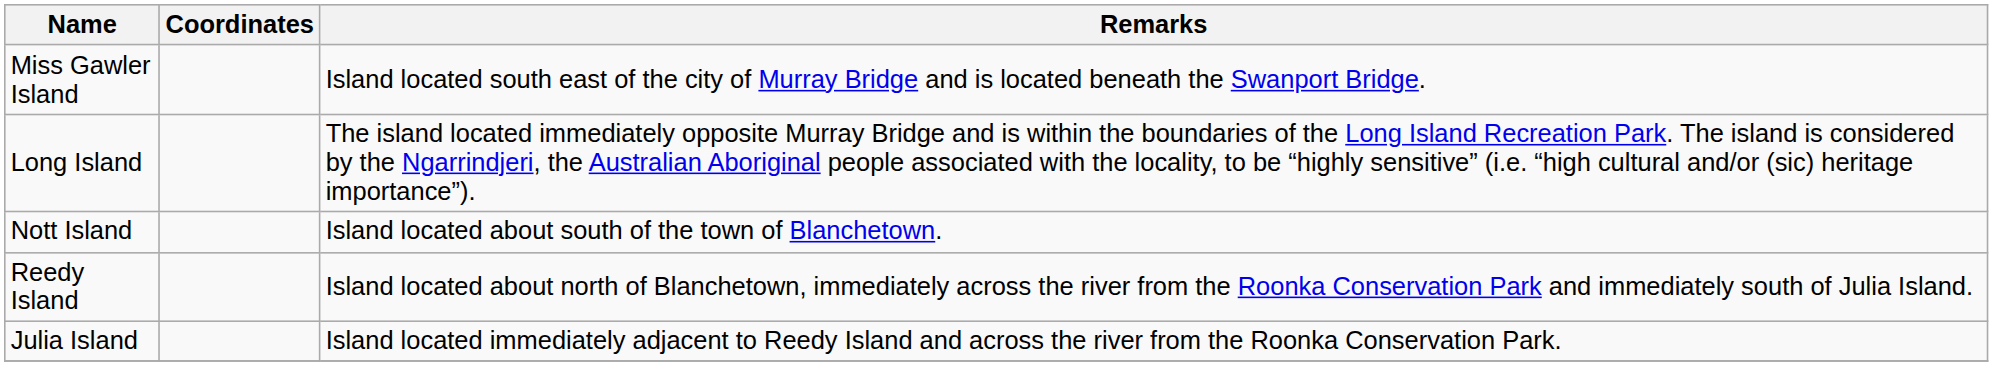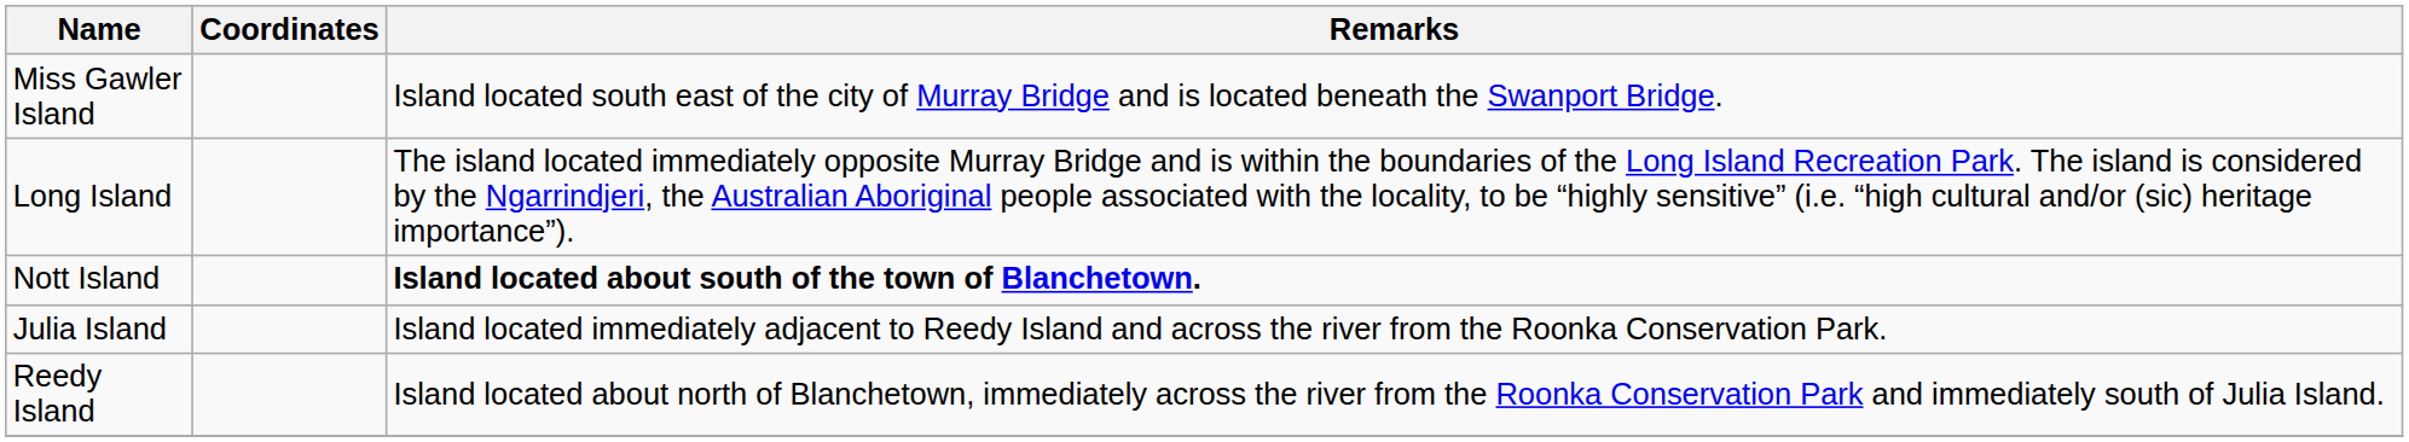 <table class="wikitable">
 <tr>
 <th>Name</th>
 <th>Coordinates</th>
 <th>Remarks</th>
 </tr>
 <tr>
 <td>Miss Gawler Island</td>
 <td></td>
 <td>Island located south east  of the city of <a href='#'>Murray Bridge</a> and is located beneath the <a href='#'>Swanport Bridge</a>.</td>
 </tr>
 <tr>
 <td>Long Island</td>
 <td></td>
 <td>The island located immediately opposite Murray Bridge and is within the boundaries of the <a href='#'>Long Island Recreation Park</a>.  The island is considered by the <a href='#'>Ngarrindjeri</a>, the <a href='#'>Australian Aboriginal</a> people associated with the locality, to be “highly sensitive” (i.e. “high cultural and/or (sic) heritage importance”).</td>
 </tr>
 <tr>
 <td>Nott Island</td>
 <td></td>
-<td>Island located about  south of the town of <a href='#'>Blanchetown</a>.</td>
+<td><strong>Island located about  south of the town of <a href='#'>Blanchetown</a>.</strong></td>
+</tr>
+<tr>
+<td>Julia Island</td>
+<td></td>
+<td>Island located immediately adjacent to Reedy Island and across the river from the Roonka Conservation Park.</td>
 </tr>
 <tr>
 <td>Reedy Island</td>
 <td></td>
 <td>Island located about  north of Blanchetown, immediately across the river from the <a href='#'>Roonka Conservation Park</a> and immediately south of Julia Island.</td>
 </tr>
 <tr>
-<td>Julia Island</td>
-<td></td>
-<td>Island located immediately adjacent to Reedy Island and across the river from the Roonka Conservation Park.</td>
-</tr>
-<tr>
 </tr>
 </table>
